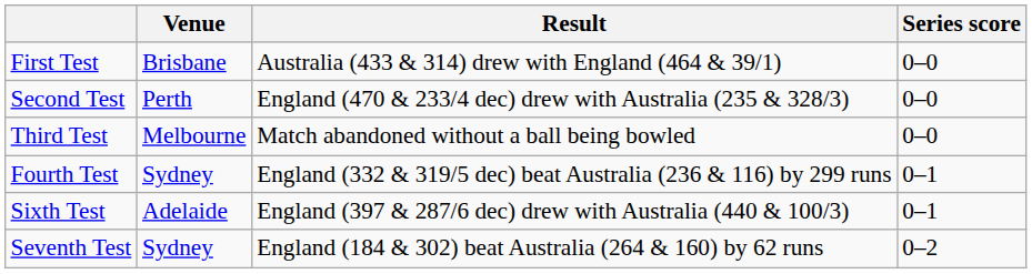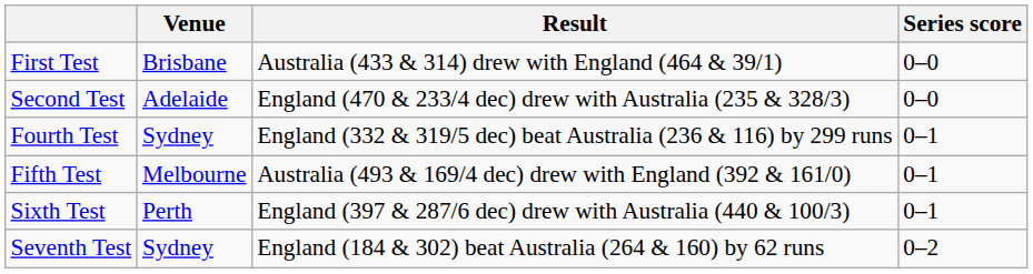 <table class="wikitable">
 <tr>
 <th></th>
 <th>Venue</th>
 <th>Result</th>
 <th>Series score</th>
 </tr>
 <tr>
 <td><a href='#'>First Test</a></td>
 <td><a href='#'>Brisbane</a></td>
 <td>Australia (433 & 314) drew with England (464 & 39/1)</td>
 <td>0–0</td>
 </tr>
 <tr>
 <td><a href='#'>Second Test</a></td>
-<td><a href='#'>Perth</a></td>
+<td><a href='#'>Adelaide</a></td>
 <td>England (470 & 233/4 dec) drew with Australia (235 & 328/3)</td>
-<td>0–0</td>
-</tr>
-<tr>
-<td><a href='#'>Third Test</a></td>
-<td><a href='#'>Melbourne</a></td>
-<td>Match abandoned without a ball being bowled</td>
 <td>0–0</td>
 </tr>
 <tr>
 <td><a href='#'>Fourth Test</a></td>
 <td><a href='#'>Sydney</a></td>
 <td>England (332 & 319/5 dec) beat Australia (236 & 116) by 299 runs</td>
 <td>0–1</td>
 </tr>
 <tr>
+<td><a href='#'>Fifth Test</a></td>
+<td><a href='#'>Melbourne</a></td>
+<td>Australia (493 & 169/4 dec) drew with England (392 & 161/0)</td>
+<td>0–1</td>
+</tr>
+<tr>
 <td><a href='#'>Sixth Test</a></td>
-<td><a href='#'>Adelaide</a></td>
+<td><a href='#'>Perth</a></td>
 <td>England (397 & 287/6 dec) drew with Australia (440 & 100/3)</td>
 <td>0–1</td>
 </tr>
 <tr>
 <td><a href='#'>Seventh Test</a></td>
 <td><a href='#'>Sydney</a></td>
 <td>England (184 & 302) beat Australia (264 & 160) by 62 runs</td>
 <td>0–2</td>
 </tr>
 </table>
